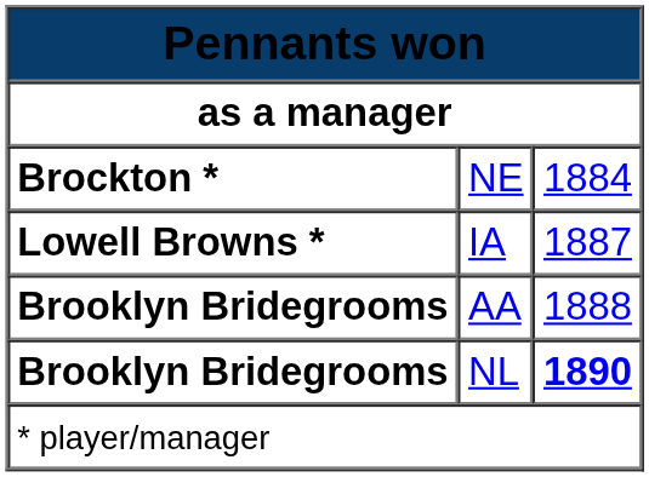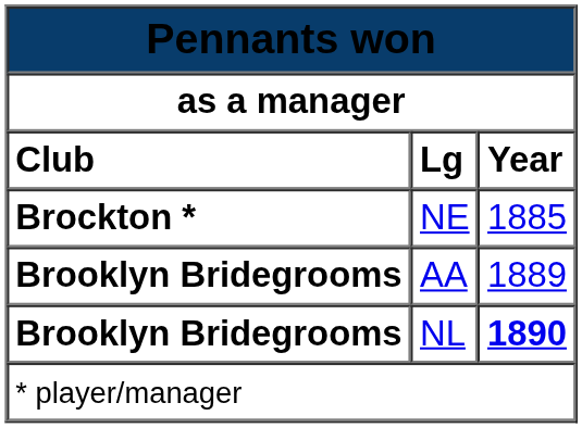 <table border="1" cellspacing="0" cellpadding="3" align="right" style="margin-left:15px; text-align:left">
 <tr>
 <td colspan="3" style="background:#083c6b; text-align:center;"><big><strong><span>Pennants won</span></strong></big></td>
 </tr>
 <tr>
 <td colspan="3" style="background:bgcolor1:#003581; text-align:center;"><strong><span>as a manager</span></strong></td>
 </tr>
 <tr>
+<td><strong>Club</strong></td>
+<td><strong>Lg</strong></td>
+<td><strong>Year</strong></td>
+</tr>
+<tr>
 <td><strong><span>Brockton *</span></strong></td>
 <td><a href='#'>NE</a></td>
-<td><a href='#'>1884</a></td>
-</tr>
-<tr>
-<td><strong><span>Lowell Browns *</span></strong></td>
-<td><a href='#'>IA</a></td>
-<td><a href='#'>1887</a></td>
+<td><a href='#'>1885</a></td>
 </tr>
 <tr>
 <td><strong><span>Brooklyn Bridegrooms</span></strong></td>
 <td><a href='#'>AA</a></td>
-<td><a href='#'>1888</a></td>
+<td><a href='#'>1889</a></td>
 </tr>
 <tr>
 <td><strong><span>Brooklyn Bridegrooms</span></strong></td>
 <td><a href='#'>NL</a></td>
 <td><strong><a href='#'>1890</a></strong></td>
 </tr>
 <tr>
 <td colspan=3><small>* player/manager</small></td>
 </tr>
 <tr>
 </tr>
 </table>
